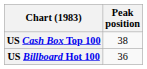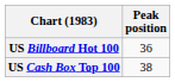 <table class="wikitable sortable plainrowheaders" style="text-align:center">
 <tr>
 <th>Chart (1983)</th>
 <th>Peak<br>position</th>
 </tr>
 <tr>
+<th scope="row">US <a href='#'><em>Billboard</em> Hot 100</a></th>
+<td align="center">36</td>
+</tr>
+<tr>
 <th scope="row">US <a href='#'><em>Cash Box</em> Top 100</a></th>
 <td>38</td>
 </tr>
-<tr>
-<th scope="row">US <a href='#'><em>Billboard</em> Hot 100</a></th>
-<td align="center">36</td>
-</tr>
 </table>
